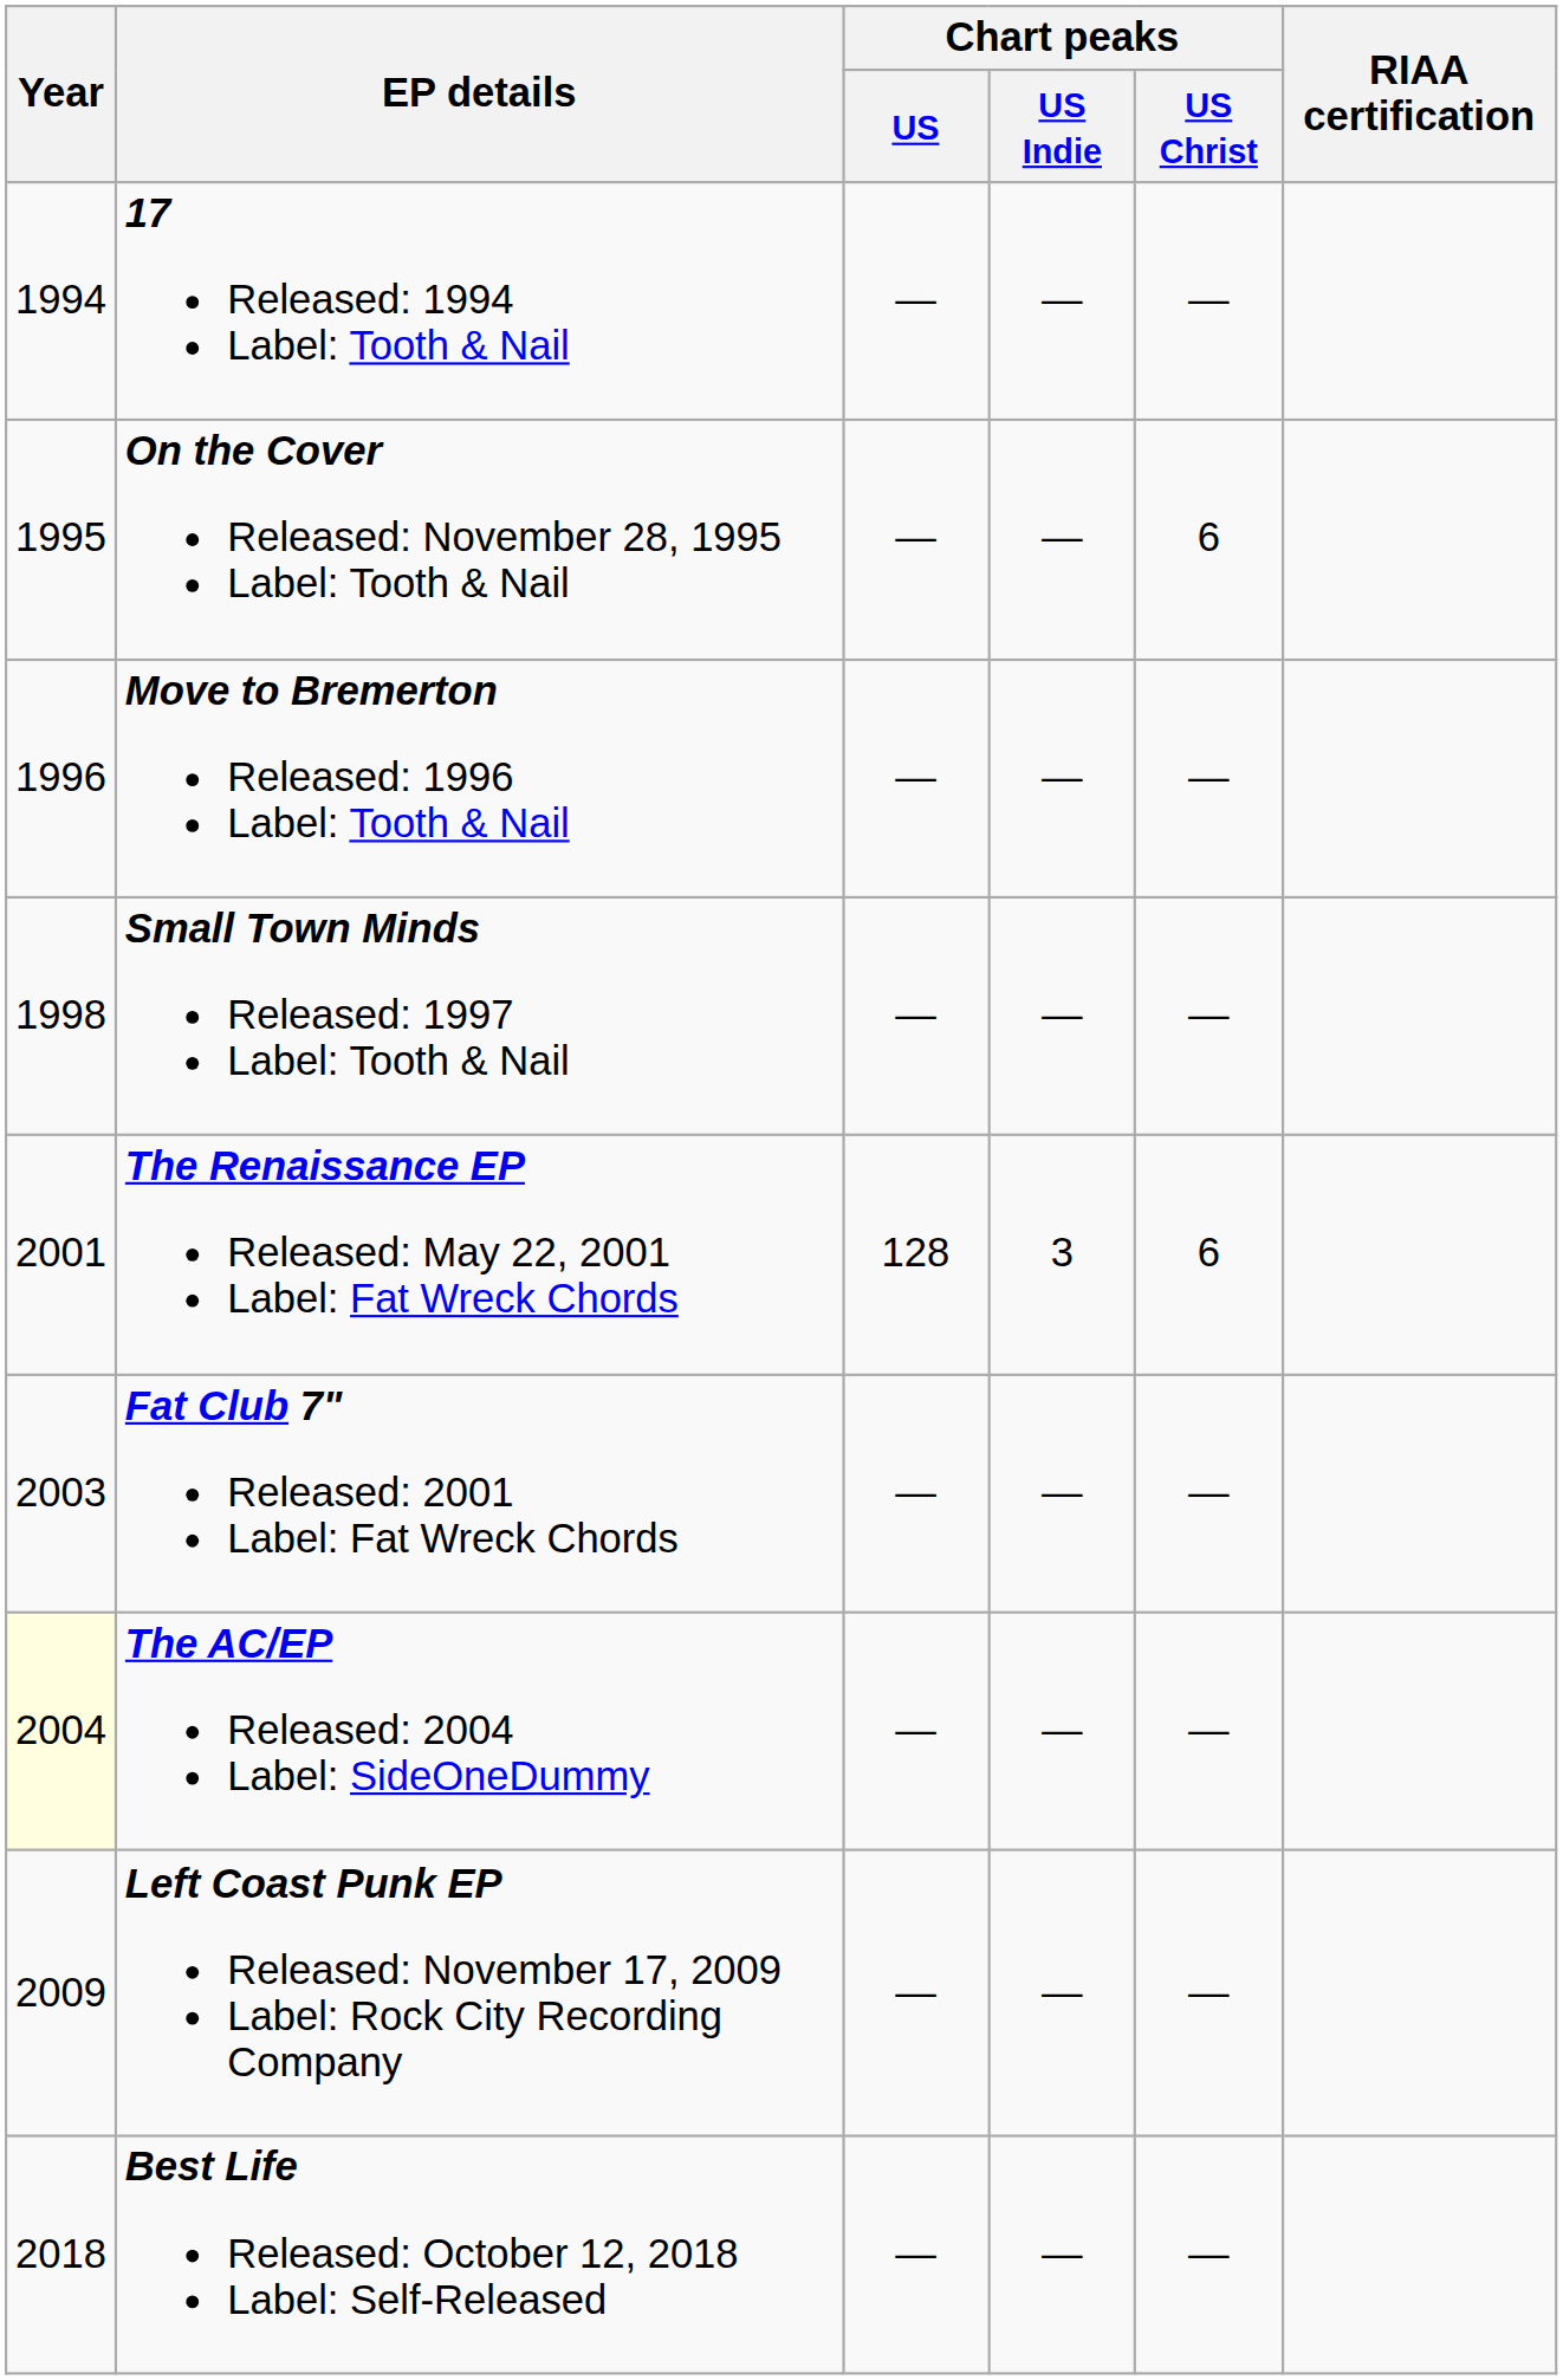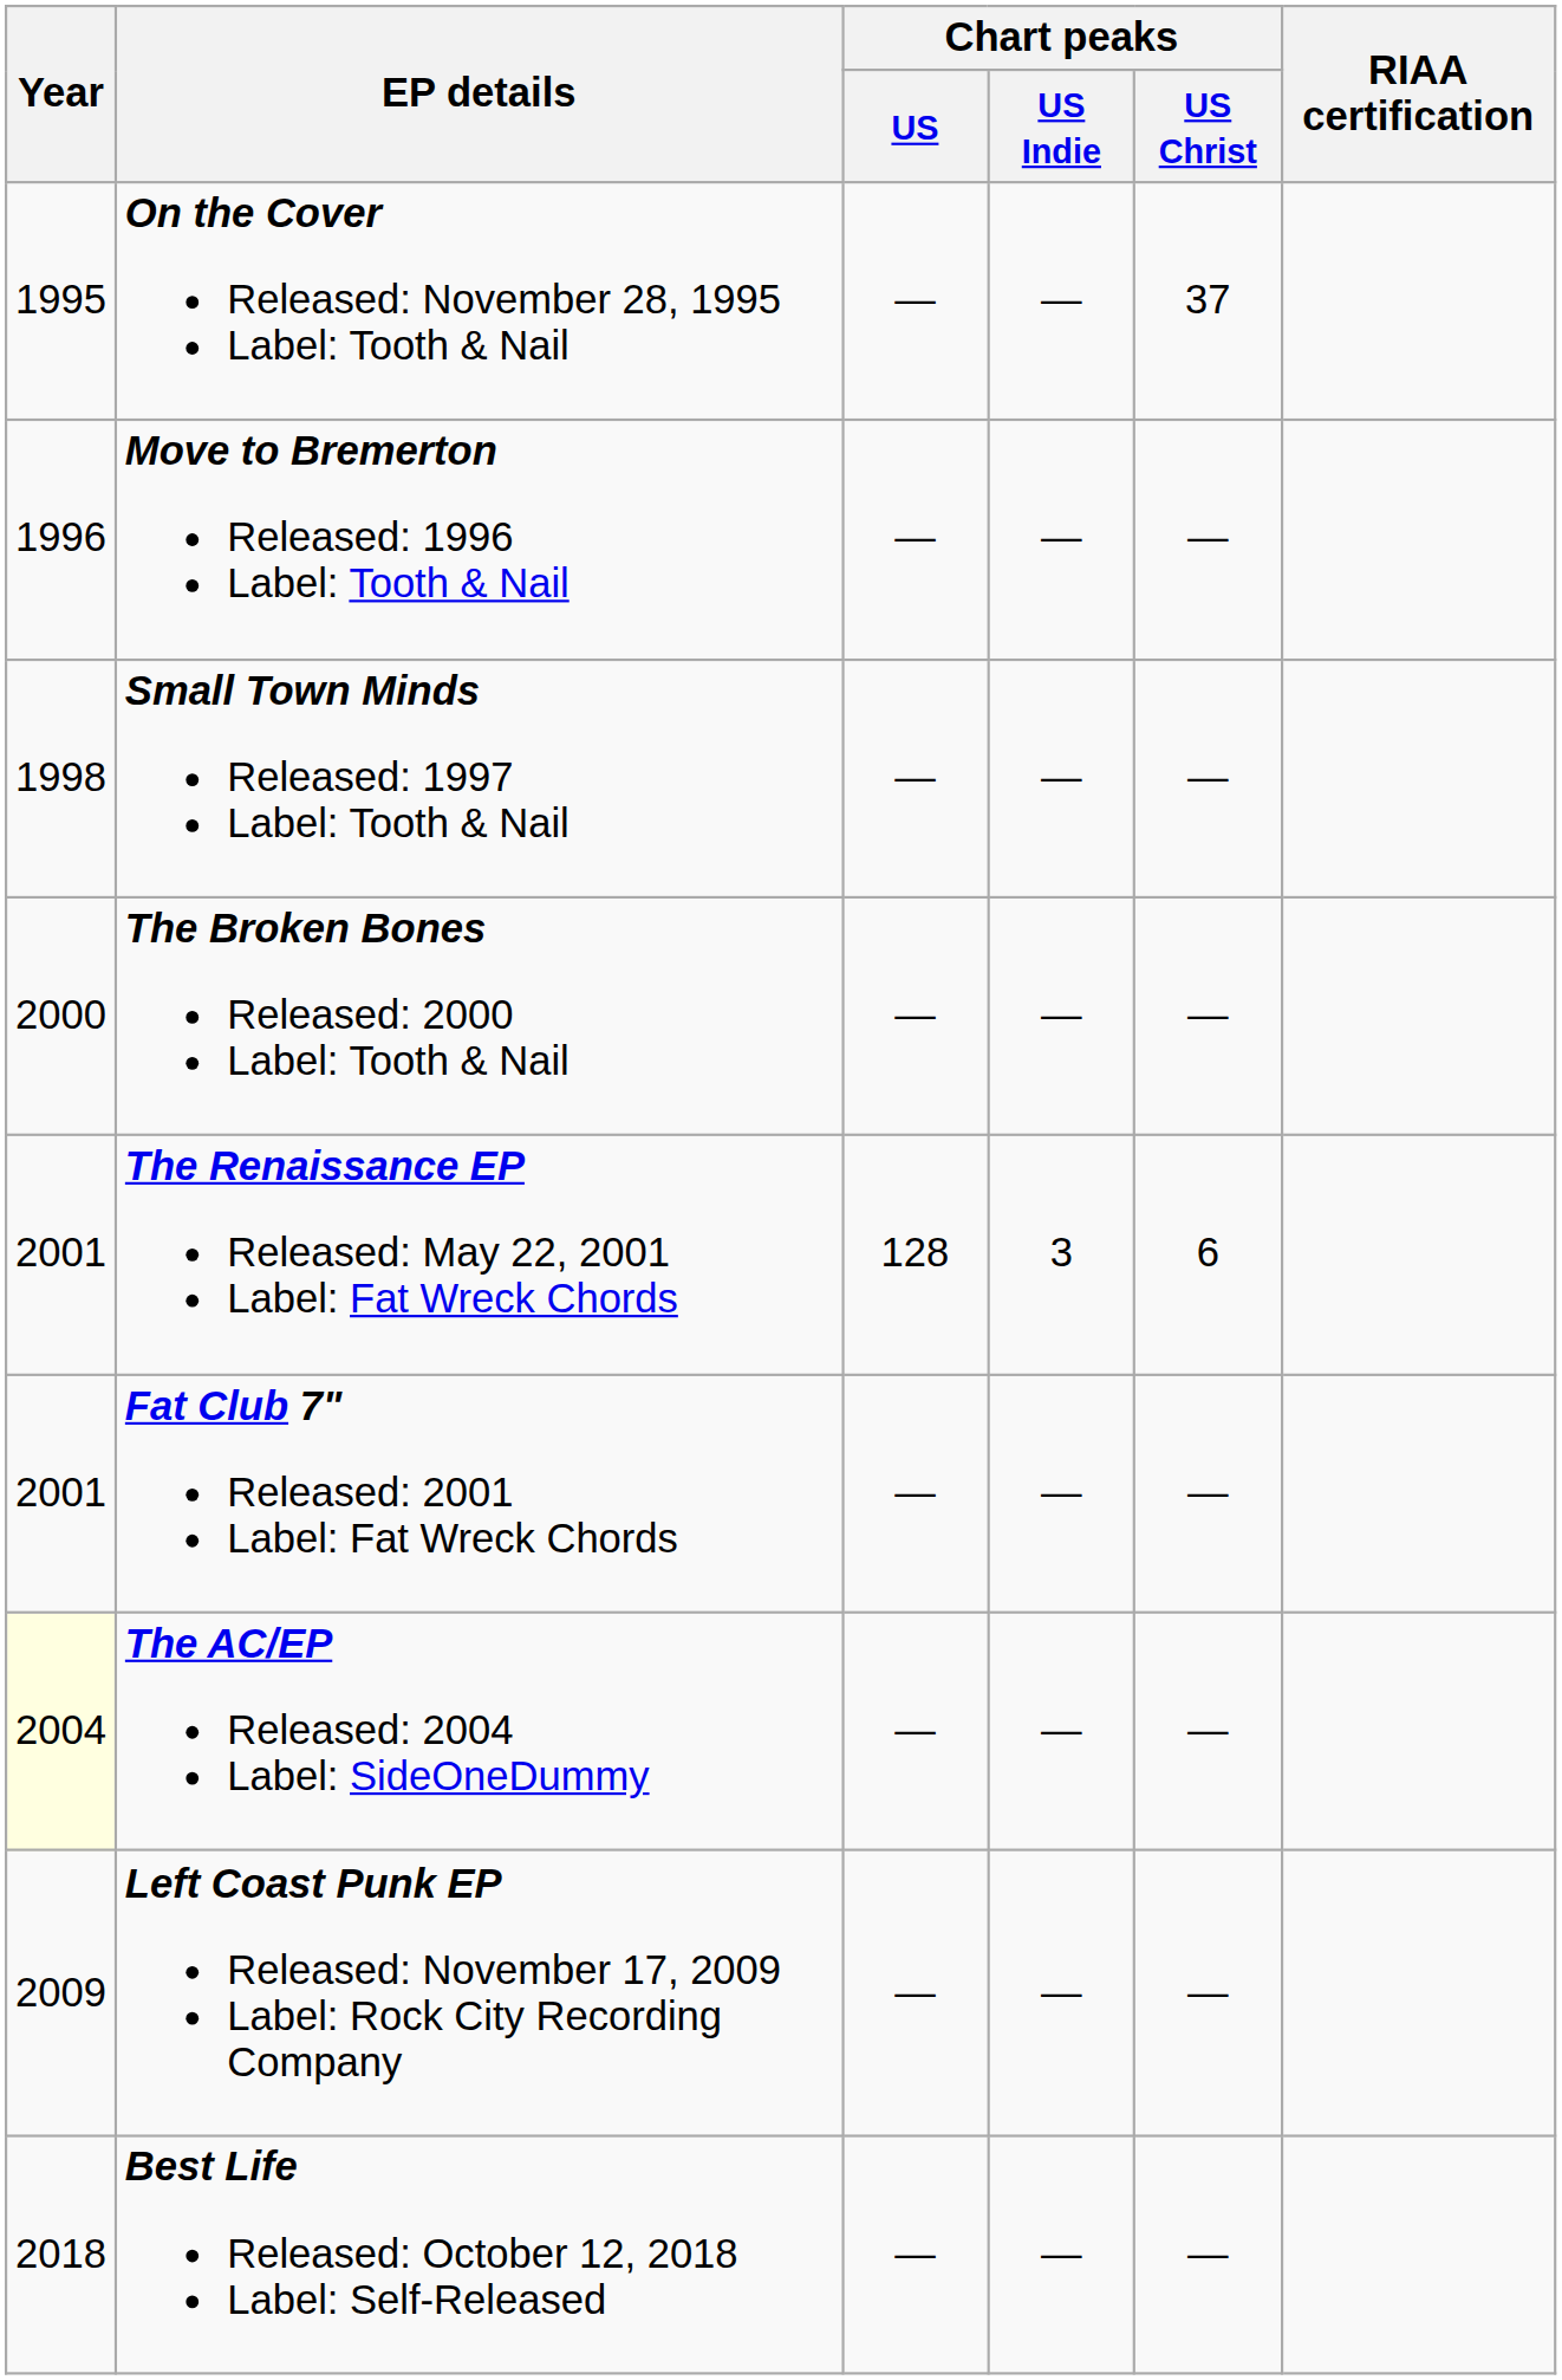 <table class="wikitable">
 <tr>
 <th rowspan="2">Year</th>
 <th rowspan="2">EP details</th>
 <th colspan="3">Chart peaks</th>
 <th rowspan="2" style="width:100px;">RIAA certification</th>
 </tr>
 <tr>
 <th style="width:50px;"><small><a href='#'>US</a></small></th>
 <th style="width:50px;"><small><a href='#'>US Indie</a></small></th>
 <th style="width:50px;"><small><a href='#'>US Christ</a></small></th>
 </tr>
 <tr>
-<td>1994</td>
-<td><strong><em>17</em></strong><br><ul><li>Released: 1994</li><li>Label: <a href='#'>Tooth & Nail</a></li></ul></td>
-<td style="text-align:center;">—</td>
-<td style="text-align:center;">—</td>
-<td style="text-align:center;">—</td>
-<td></td>
-</tr>
-<tr>
 <td>1995</td>
 <td><strong><em>On the Cover</em></strong><br><ul><li>Released: November 28, 1995</li><li>Label: Tooth & Nail</li></ul></td>
 <td style="text-align:center;">—</td>
 <td style="text-align:center;">—</td>
-<td style="text-align:center;">6</td>
+<td style="text-align:center;">37</td>
 <td></td>
 </tr>
 <tr>
 <td>1996</td>
 <td><strong><em>Move to Bremerton</em></strong><br><ul><li>Released: 1996</li><li>Label: <a href='#'>Tooth & Nail</a></li></ul></td>
 <td style="text-align:center;">—</td>
 <td style="text-align:center;">—</td>
 <td style="text-align:center;">—</td>
 <td></td>
 </tr>
 <tr>
 <td>1998</td>
 <td><strong><em>Small Town Minds</em></strong><br><ul><li>Released: 1997</li><li>Label: Tooth & Nail</li></ul></td>
 <td style="text-align:center;">—</td>
 <td style="text-align:center;">—</td>
 <td style="text-align:center;">—</td>
 <td></td>
 </tr>
 <tr>
+<td>2000</td>
+<td><strong><em>The Broken Bones</em></strong><br><ul><li>Released: 2000</li><li>Label: Tooth & Nail</li></ul></td>
+<td style="text-align:center;">—</td>
+<td style="text-align:center;">—</td>
+<td style="text-align:center;">—</td>
+<td></td>
+</tr>
+<tr>
 <td>2001</td>
 <td><strong><em><a href='#'>The Renaissance EP</a></em></strong><br><ul><li>Released: May 22, 2001</li><li>Label: <a href='#'>Fat Wreck Chords</a></li></ul></td>
 <td style="text-align:center;">128</td>
 <td style="text-align:center;">3</td>
 <td style="text-align:center;">6</td>
 <td></td>
 </tr>
 <tr>
-<td>2003</td>
+<td>2001</td>
 <td><strong><em><a href='#'>Fat Club</a> 7"</em></strong><br><ul><li>Released: 2001</li><li>Label: Fat Wreck Chords</li></ul></td>
 <td style="text-align:center;">—</td>
 <td style="text-align:center;">—</td>
 <td style="text-align:center;">—</td>
 <td></td>
 </tr>
 <tr>
 <td style="background: lightyellow;">2004</td>
 <td><strong><em><a href='#'>The AC/EP</a></em></strong><br><ul><li>Released: 2004</li><li>Label: <a href='#'>SideOneDummy</a></li></ul></td>
 <td style="text-align:center;">—</td>
 <td style="text-align:center;">—</td>
 <td style="text-align:center;">—</td>
 <td></td>
 </tr>
 <tr>
 <td>2009</td>
 <td><strong><em>Left Coast Punk EP</em></strong><br><ul><li>Released: November 17, 2009</li><li>Label: Rock City Recording Company</li></ul></td>
 <td style="text-align:center;">—</td>
 <td style="text-align:center;">—</td>
 <td style="text-align:center;">—</td>
 <td></td>
 </tr>
 <tr>
 <td>2018</td>
 <td><strong><em>Best Life</em></strong><br><ul><li>Released: October 12, 2018</li><li>Label: Self-Released</li></ul></td>
 <td style="text-align:center;">—</td>
 <td style="text-align:center;">—</td>
 <td style="text-align:center;">—</td>
 <td></td>
 </tr>
 </table>
